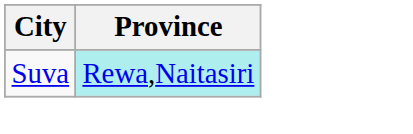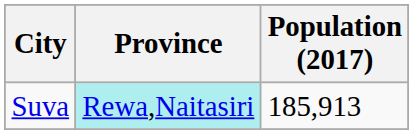 <table class="wikitable sortable">
 <tr>
 <th>City</th>
 <th>Province</th>
+<th>Population<br>(2017)</th>
 </tr>
 <tr>
 <td><a href='#'>Suva</a></td>
 <td style="background: paleturquoise;"><a href='#'>Rewa</a>,<a href='#'>Naitasiri</a></td>
+<td>185,913</td>
 </tr>
 </table>
